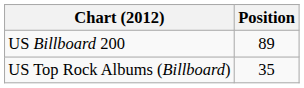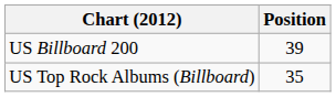 <table class="wikitable sortable">
 <tr>
 <th>Chart (2012)</th>
 <th>Position</th>
 </tr>
 <tr>
 <td>US <em>Billboard</em> 200</td>
-<td style="text-align:center;">89</td>
+<td style="text-align:center;">39</td>
 </tr>
 <tr>
 <td>US Top Rock Albums (<em>Billboard</em>)</td>
 <td style="text-align:center;">35</td>
 </tr>
 </table>
